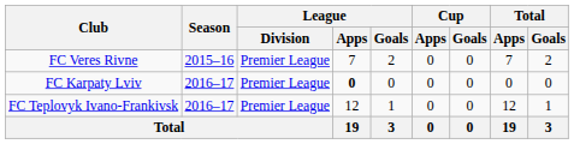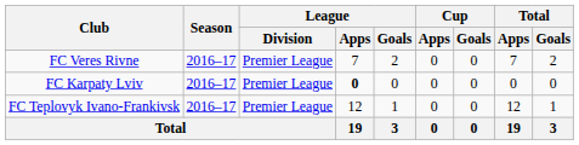 <table class="wikitable" style="text-align: center;">
 <tr>
 <th rowspan="2">Club</th>
 <th rowspan="2">Season</th>
 <th colspan="3">League</th>
 <th colspan="2">Cup</th>
 <th colspan="2">Total</th>
 </tr>
 <tr>
 <th>Division</th>
 <th>Apps</th>
 <th>Goals</th>
 <th>Apps</th>
 <th>Goals</th>
 <th>Apps</th>
 <th>Goals</th>
 </tr>
 <tr>
 <td><a href='#'>FC Veres Rivne</a></td>
-<td><a href='#'>2015–16</a></td>
+<td><a href='#'>2016–17</a></td>
 <td><a href='#'>Premier League</a></td>
 <td>7</td>
 <td>2</td>
 <td>0</td>
 <td>0</td>
 <td>7</td>
 <td>2</td>
 </tr>
 <tr>
 <td><a href='#'>FC Karpaty Lviv</a></td>
 <td><a href='#'>2016–17</a></td>
 <td><a href='#'>Premier League</a></td>
 <td><strong>0</strong></td>
 <td>0</td>
 <td>0</td>
 <td>0</td>
 <td>0</td>
 <td>0</td>
 </tr>
 <tr>
 <td><a href='#'>FC Teplovyk Ivano-Frankivsk</a></td>
 <td><a href='#'>2016–17</a></td>
 <td><a href='#'>Premier League</a></td>
 <td>12</td>
 <td>1</td>
 <td>0</td>
 <td>0</td>
 <td>12</td>
 <td>1</td>
 </tr>
 <tr>
 <th colspan="3">Total</th>
 <th>19</th>
 <th>3</th>
 <th>0</th>
 <th>0</th>
 <th>19</th>
 <th>3</th>
 </tr>
 </table>
